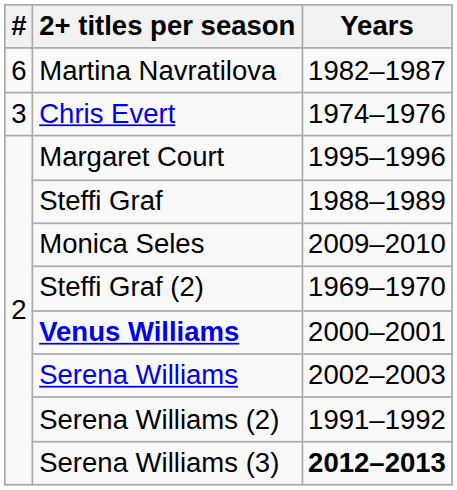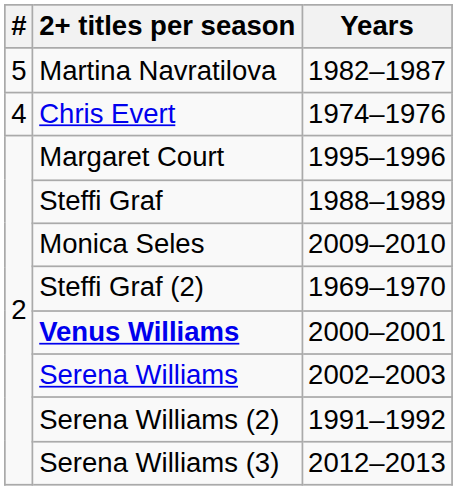 <table class="wikitable">
 <tr>
 <th>#</th>
 <th>2+ titles per season</th>
 <th>Years</th>
 </tr>
 <tr>
-<td>6</td>
+<td>5</td>
 <td> Martina Navratilova</td>
 <td>1982–1987</td>
 </tr>
 <tr>
-<td>3</td>
+<td>4</td>
 <td> <a href='#'>Chris Evert</a></td>
 <td>1974–1976</td>
 </tr>
 <tr>
 <td rowspan="8">2</td>
 <td> Margaret Court</td>
 <td>1995–1996</td>
 </tr>
 <tr>
 <td> Steffi Graf</td>
 <td>1988–1989</td>
 </tr>
 <tr>
 <td> Monica Seles</td>
 <td>2009–2010</td>
 </tr>
 <tr>
 <td> Steffi Graf (2)</td>
 <td>1969–1970</td>
 </tr>
 <tr>
 <td> <strong><a href='#'>Venus Williams</a></strong></td>
 <td>2000–2001</td>
 </tr>
 <tr>
 <td> <a href='#'>Serena Williams</a></td>
 <td>2002–2003</td>
 </tr>
 <tr>
 <td> Serena Williams (2)</td>
 <td>1991–1992</td>
 </tr>
 <tr>
 <td> Serena Williams (3)</td>
-<td><strong>2012–2013</strong></td>
+<td>2012–2013</td>
 </tr>
 </table>
